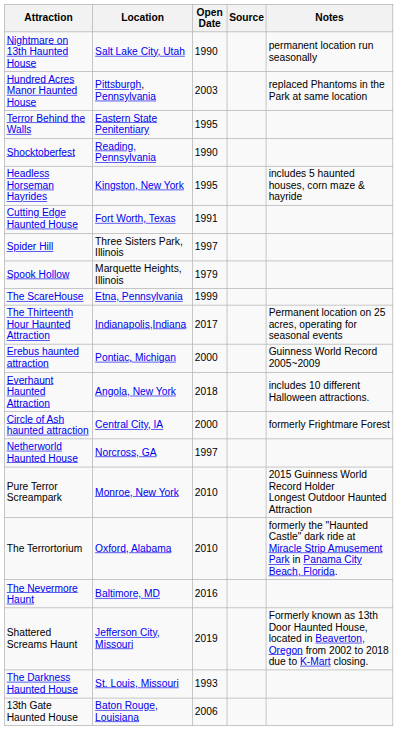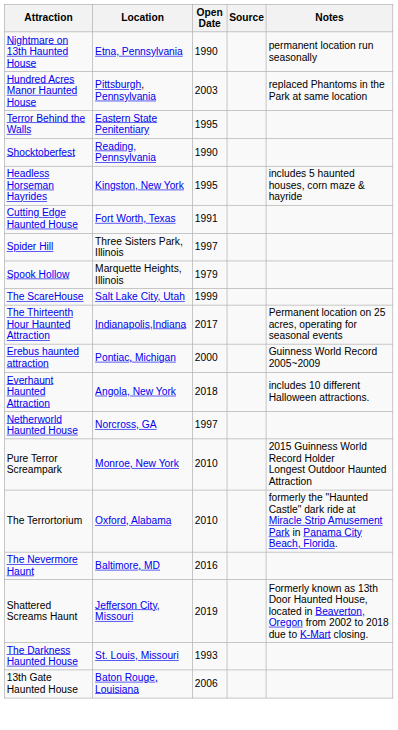 <table class="wikitable sortable">
 <tr>
 <th scope=col>Attraction</th>
 <th scope=col>Location</th>
 <th scope=col>Open Date</th>
 <th scope=col>Source</th>
 <th scope=col class="unsortable">Notes</th>
 </tr>
 <tr>
 <td><a href='#'>Nightmare on 13th Haunted House</a></td>
-<td><a href='#'>Salt Lake City, Utah</a></td>
+<td><a href='#'>Etna, Pennsylvania</a></td>
 <td>1990</td>
 <td></td>
 <td>permanent location run seasonally</td>
 </tr>
 <tr>
 <td><a href='#'>Hundred Acres Manor Haunted House</a></td>
 <td><a href='#'>Pittsburgh</a>, <a href='#'>Pennsylvania</a></td>
 <td>2003</td>
 <td></td>
 <td>replaced Phantoms in the Park at same location</td>
 </tr>
 <tr>
 <td><a href='#'>Terror Behind the Walls</a></td>
 <td><a href='#'>Eastern State Penitentiary</a></td>
 <td>1995</td>
 <td></td>
 <td></td>
 </tr>
 <tr>
 <td><a href='#'>Shocktoberfest</a></td>
 <td><a href='#'>Reading, Pennsylvania</a></td>
 <td>1990</td>
 <td></td>
 <td></td>
 </tr>
 <tr>
 <td><a href='#'>Headless Horseman Hayrides</a></td>
 <td><a href='#'>Kingston, New York</a></td>
 <td>1995</td>
 <td></td>
 <td>includes 5 haunted houses, corn maze & hayride</td>
 </tr>
 <tr>
 <td><a href='#'>Cutting Edge Haunted House</a></td>
 <td><a href='#'>Fort Worth, Texas</a></td>
 <td>1991</td>
 <td></td>
 <td></td>
 </tr>
 <tr>
 <td><a href='#'>Spider Hill</a></td>
 <td>Three Sisters Park, Illinois</td>
 <td>1997</td>
 <td></td>
 <td></td>
 </tr>
 <tr>
 <td><a href='#'>Spook Hollow</a></td>
 <td>Marquette Heights, Illinois</td>
 <td>1979</td>
 <td></td>
 <td></td>
 </tr>
 <tr>
 <td><a href='#'>The ScareHouse</a></td>
-<td><a href='#'>Etna, Pennsylvania</a></td>
+<td><a href='#'>Salt Lake City, Utah</a></td>
 <td>1999</td>
 <td></td>
 <td></td>
 </tr>
 <tr>
 <td><a href='#'>The Thirteenth Hour Haunted Attraction</a></td>
 <td><a href='#'>Indianapolis,Indiana</a></td>
 <td>2017</td>
 <td></td>
 <td>Permanent location on 25 acres, operating for seasonal events</td>
 </tr>
 <tr>
 <td><a href='#'>Erebus haunted attraction</a></td>
 <td><a href='#'>Pontiac, Michigan</a></td>
 <td>2000</td>
 <td></td>
 <td>Guinness World Record 2005~2009</td>
 </tr>
 <tr>
 <td><a href='#'>Everhaunt Haunted Attraction</a></td>
 <td><a href='#'>Angola, New York</a></td>
 <td>2018</td>
 <td></td>
 <td>includes 10 different Halloween attractions.</td>
-</tr>
-<tr>
-<td><a href='#'>Circle of Ash haunted attraction</a></td>
-<td><a href='#'>Central City, IA</a></td>
-<td>2000</td>
-<td></td>
-<td>formerly Frightmare Forest</td>
 </tr>
 <tr>
 <td><a href='#'>Netherworld Haunted House</a></td>
 <td><a href='#'>Norcross, GA</a></td>
 <td>1997</td>
 <td></td>
 <td></td>
 </tr>
 <tr>
 <td>Pure Terror Screampark</td>
 <td><a href='#'>Monroe, New York</a></td>
 <td>2010</td>
 <td></td>
 <td>2015 Guinness World Record Holder<br>Longest Outdoor Haunted Attraction</td>
 </tr>
 <tr>
 <td>The Terrortorium</td>
 <td><a href='#'>Oxford, Alabama</a></td>
 <td>2010</td>
 <td></td>
 <td>formerly the "Haunted Castle" dark ride at <a href='#'>Miracle Strip Amusement Park</a> in <a href='#'>Panama City Beach, Florida</a>.</td>
 </tr>
 <tr>
 <td><a href='#'>The Nevermore Haunt</a></td>
 <td><a href='#'>Baltimore, MD</a></td>
 <td>2016</td>
 <td></td>
 <td></td>
 </tr>
 <tr>
 <td>Shattered Screams Haunt</td>
 <td><a href='#'>Jefferson City, Missouri</a></td>
 <td>2019</td>
 <td></td>
 <td>Formerly known as 13th Door Haunted House, located in <a href='#'>Beaverton, Oregon</a> from 2002 to 2018 due to <a href='#'>K-Mart</a> closing.</td>
 </tr>
 <tr>
 <td><a href='#'>The Darkness Haunted House</a></td>
 <td><a href='#'>St. Louis, Missouri</a></td>
 <td>1993</td>
 <td></td>
 <td></td>
 </tr>
 <tr>
 <td>13th Gate Haunted House</td>
 <td><a href='#'>Baton Rouge, Louisiana</a></td>
 <td>2006</td>
 <td></td>
 </tr>
 </table>
